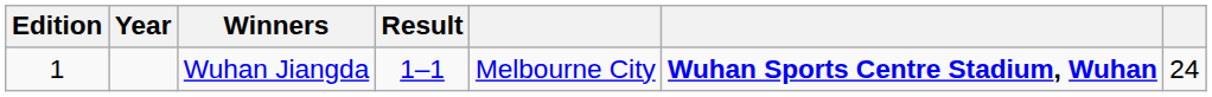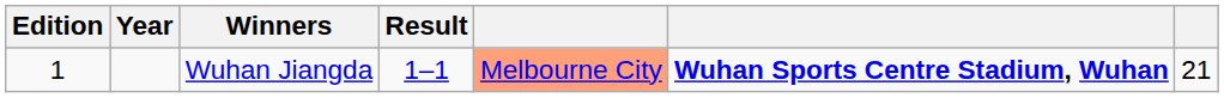 <table class="wikitable plainrowheaders">
 <tr>
 <th>Edition</th>
 <th>Year</th>
 <th>Winners</th>
 <th>Result</th>
 <th></th>
 <th></th>
 <th></th>
 </tr>
 <tr>
 <td style="text-align:center">1</td>
 <td style="text-align:center"></td>
 <td> <a href='#'>Wuhan Jiangda</a></td>
 <td align=center><a href='#'>1–1</a> <br></td>
-<td> <a href='#'>Melbourne City</a></td>
+<td style="background: lightsalmon;"> <a href='#'>Melbourne City</a></td>
 <td><strong><a href='#'>Wuhan Sports Centre Stadium</a>, <a href='#'>Wuhan</a></strong></td>
-<td style="text-align:center">24</td>
+<td style="text-align:center">21</td>
 </tr>
 </table>
